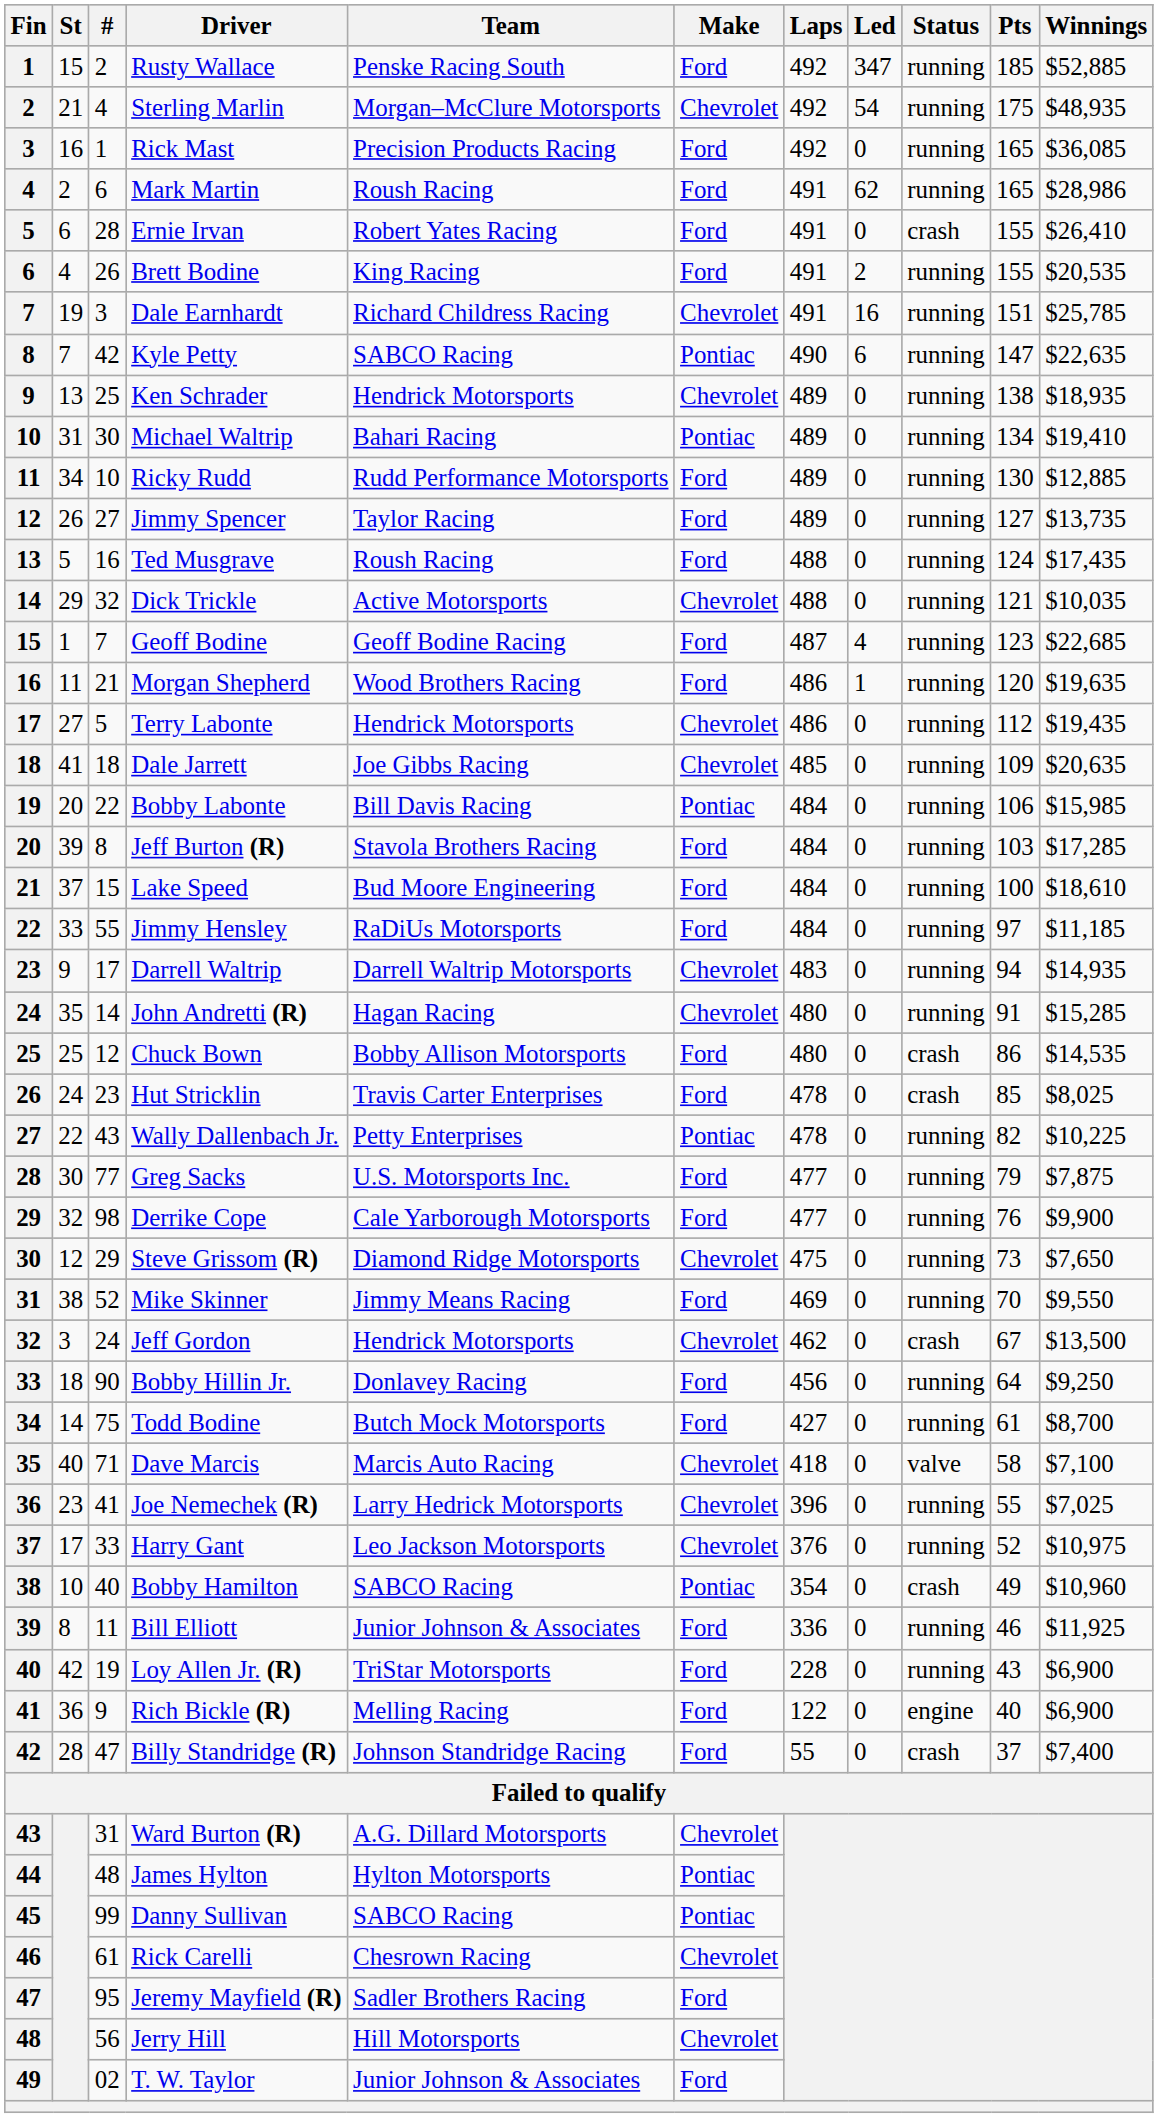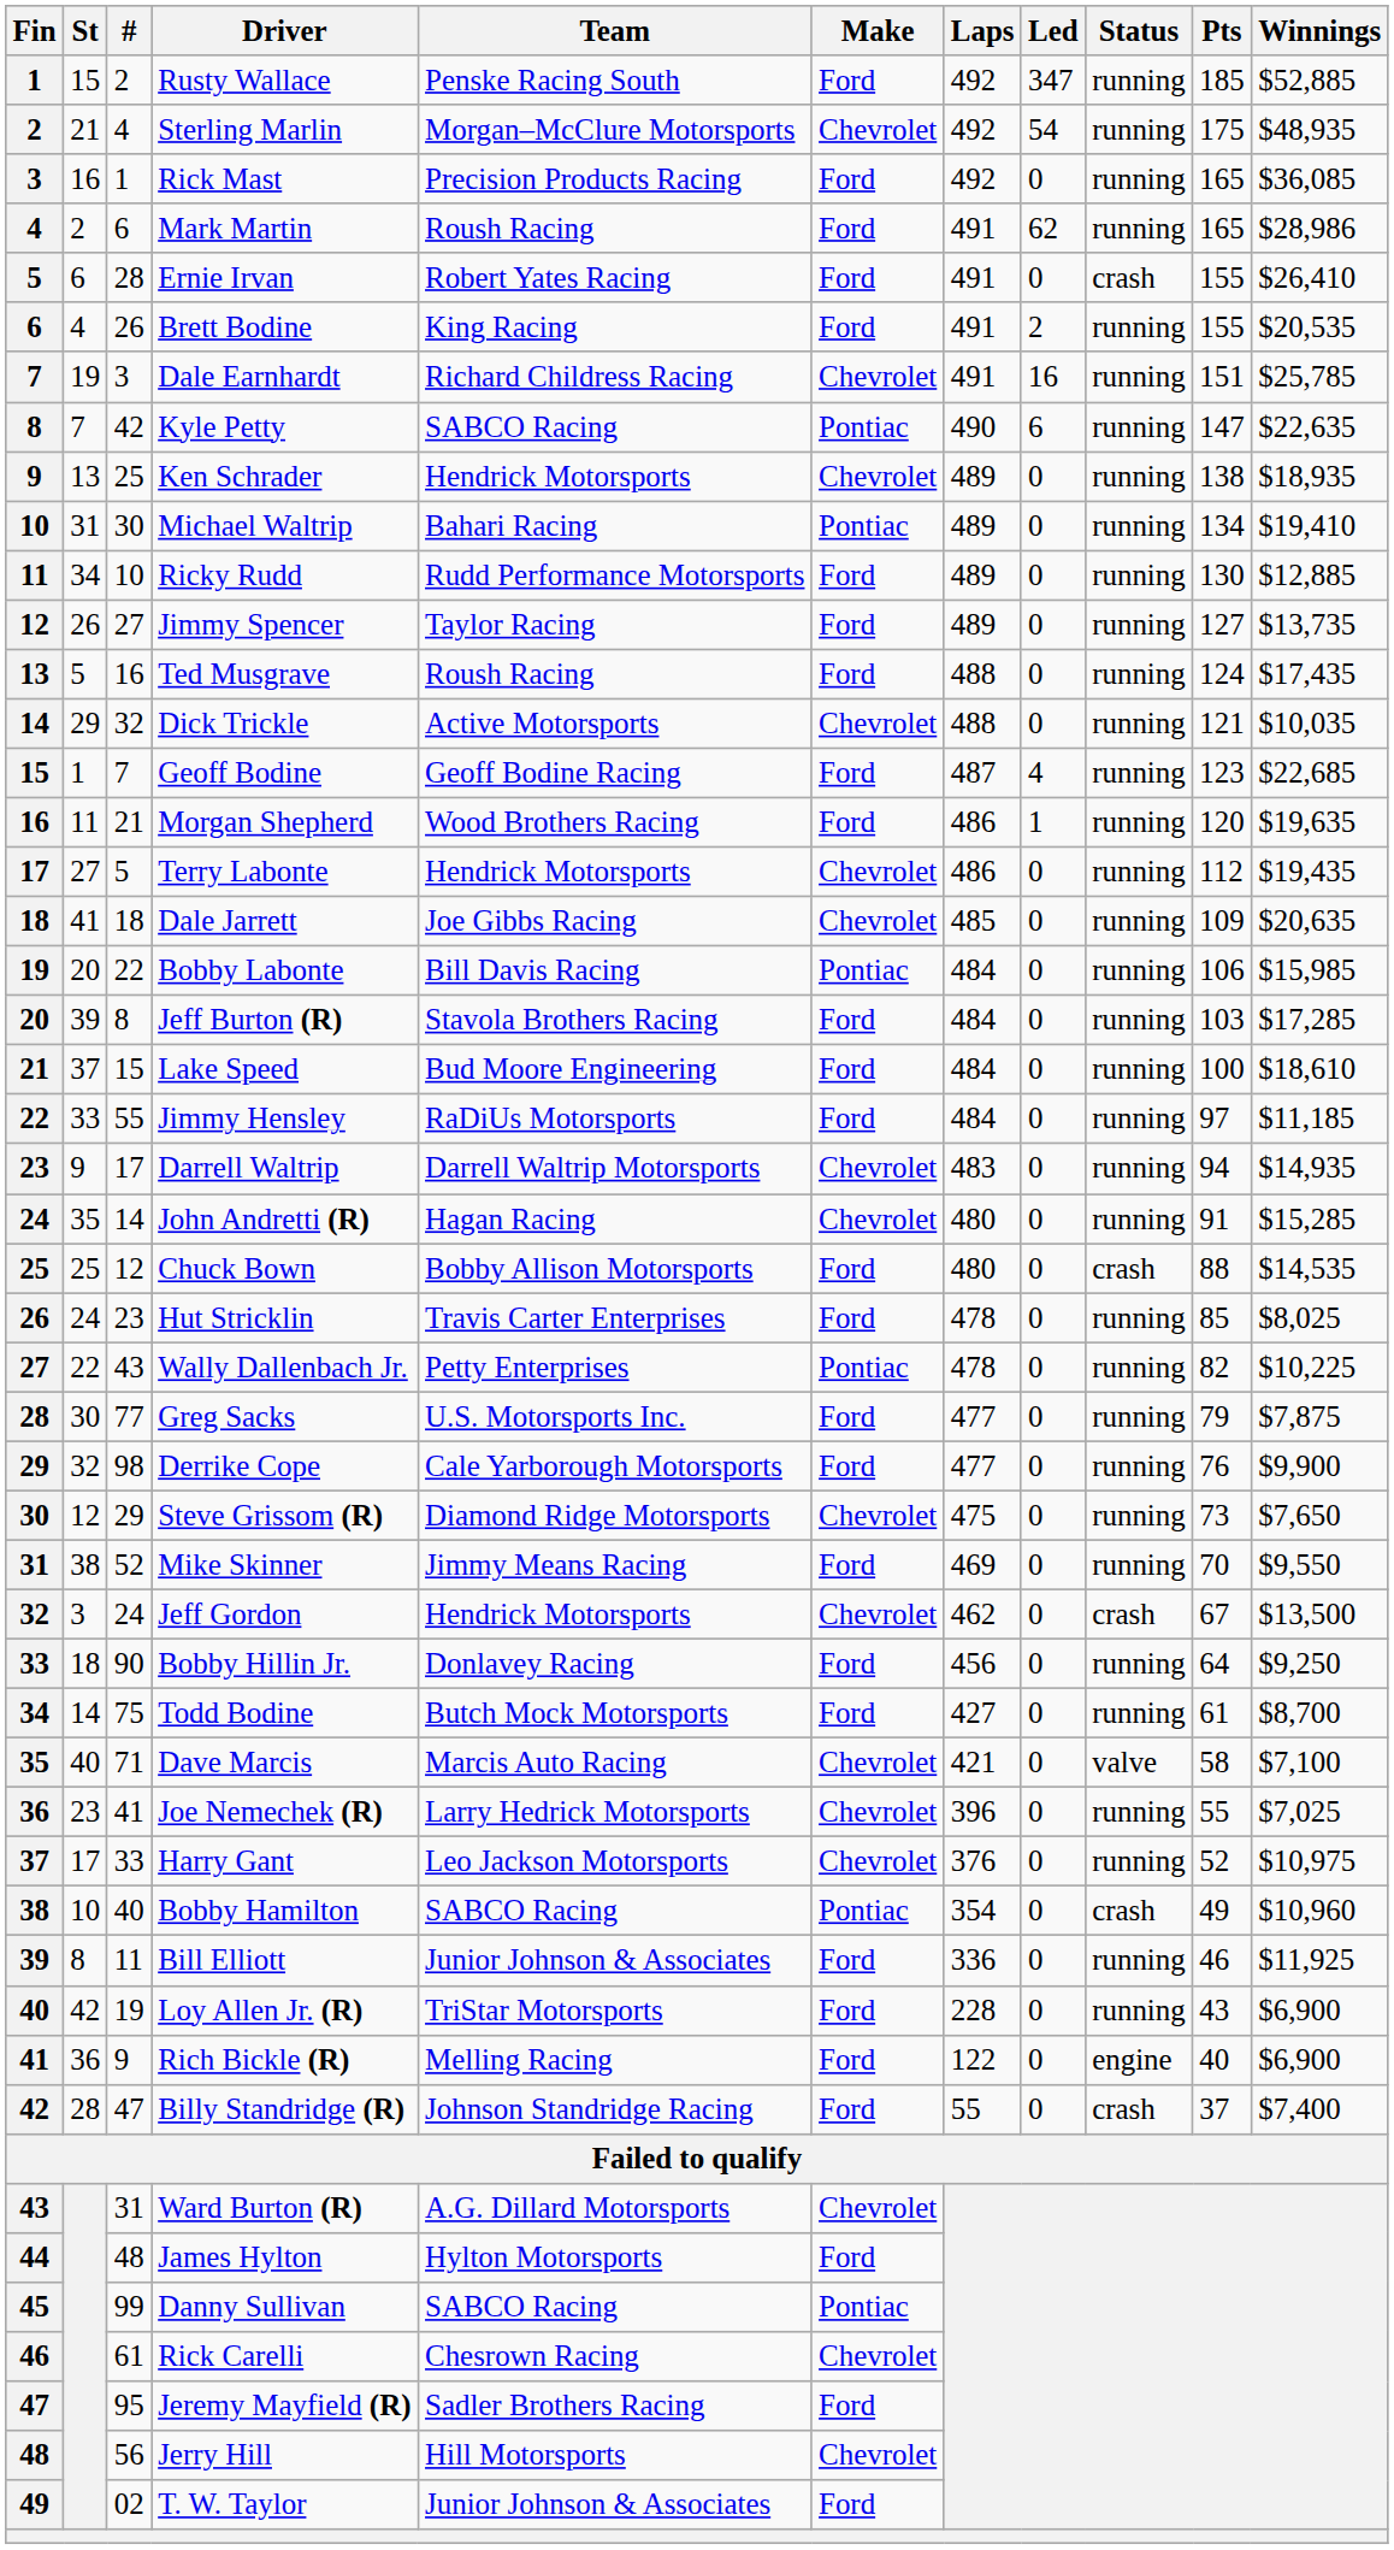 <table class="wikitable" style="font-size:95%">
 <tr>
 <th>Fin</th>
 <th>St</th>
 <th>#</th>
 <th>Driver</th>
 <th>Team</th>
 <th>Make</th>
 <th>Laps</th>
 <th>Led</th>
 <th>Status</th>
 <th>Pts</th>
 <th>Winnings</th>
 </tr>
 <tr>
 <th>1</th>
 <td>15</td>
 <td>2</td>
 <td><a href='#'>Rusty Wallace</a></td>
 <td><a href='#'>Penske Racing South</a></td>
 <td><a href='#'>Ford</a></td>
 <td>492</td>
 <td>347</td>
 <td>running</td>
 <td>185</td>
 <td>$52,885</td>
 </tr>
 <tr>
 <th>2</th>
 <td>21</td>
 <td>4</td>
 <td><a href='#'>Sterling Marlin</a></td>
 <td><a href='#'>Morgan–McClure Motorsports</a></td>
 <td><a href='#'>Chevrolet</a></td>
 <td>492</td>
 <td>54</td>
 <td>running</td>
 <td>175</td>
 <td>$48,935</td>
 </tr>
 <tr>
 <th>3</th>
 <td>16</td>
 <td>1</td>
 <td><a href='#'>Rick Mast</a></td>
 <td><a href='#'>Precision Products Racing</a></td>
 <td><a href='#'>Ford</a></td>
 <td>492</td>
 <td>0</td>
 <td>running</td>
 <td>165</td>
 <td>$36,085</td>
 </tr>
 <tr>
 <th>4</th>
 <td>2</td>
 <td>6</td>
 <td><a href='#'>Mark Martin</a></td>
 <td><a href='#'>Roush Racing</a></td>
 <td><a href='#'>Ford</a></td>
 <td>491</td>
 <td>62</td>
 <td>running</td>
 <td>165</td>
 <td>$28,986</td>
 </tr>
 <tr>
 <th>5</th>
 <td>6</td>
 <td>28</td>
 <td><a href='#'>Ernie Irvan</a></td>
 <td><a href='#'>Robert Yates Racing</a></td>
 <td><a href='#'>Ford</a></td>
 <td>491</td>
 <td>0</td>
 <td>crash</td>
 <td>155</td>
 <td>$26,410</td>
 </tr>
 <tr>
 <th>6</th>
 <td>4</td>
 <td>26</td>
 <td><a href='#'>Brett Bodine</a></td>
 <td><a href='#'>King Racing</a></td>
 <td><a href='#'>Ford</a></td>
 <td>491</td>
 <td>2</td>
 <td>running</td>
 <td>155</td>
 <td>$20,535</td>
 </tr>
 <tr>
 <th>7</th>
 <td>19</td>
 <td>3</td>
 <td><a href='#'>Dale Earnhardt</a></td>
 <td><a href='#'>Richard Childress Racing</a></td>
 <td><a href='#'>Chevrolet</a></td>
 <td>491</td>
 <td>16</td>
 <td>running</td>
 <td>151</td>
 <td>$25,785</td>
 </tr>
 <tr>
 <th>8</th>
 <td>7</td>
 <td>42</td>
 <td><a href='#'>Kyle Petty</a></td>
 <td><a href='#'>SABCO Racing</a></td>
 <td><a href='#'>Pontiac</a></td>
 <td>490</td>
 <td>6</td>
 <td>running</td>
 <td>147</td>
 <td>$22,635</td>
 </tr>
 <tr>
 <th>9</th>
 <td>13</td>
 <td>25</td>
 <td><a href='#'>Ken Schrader</a></td>
 <td><a href='#'>Hendrick Motorsports</a></td>
 <td><a href='#'>Chevrolet</a></td>
 <td>489</td>
 <td>0</td>
 <td>running</td>
 <td>138</td>
 <td>$18,935</td>
 </tr>
 <tr>
 <th>10</th>
 <td>31</td>
 <td>30</td>
 <td><a href='#'>Michael Waltrip</a></td>
 <td><a href='#'>Bahari Racing</a></td>
 <td><a href='#'>Pontiac</a></td>
 <td>489</td>
 <td>0</td>
 <td>running</td>
 <td>134</td>
 <td>$19,410</td>
 </tr>
 <tr>
 <th>11</th>
 <td>34</td>
 <td>10</td>
 <td><a href='#'>Ricky Rudd</a></td>
 <td><a href='#'>Rudd Performance Motorsports</a></td>
 <td><a href='#'>Ford</a></td>
 <td>489</td>
 <td>0</td>
 <td>running</td>
 <td>130</td>
 <td>$12,885</td>
 </tr>
 <tr>
 <th>12</th>
 <td>26</td>
 <td>27</td>
 <td><a href='#'>Jimmy Spencer</a></td>
 <td><a href='#'>Taylor Racing</a></td>
 <td><a href='#'>Ford</a></td>
 <td>489</td>
 <td>0</td>
 <td>running</td>
 <td>127</td>
 <td>$13,735</td>
 </tr>
 <tr>
 <th>13</th>
 <td>5</td>
 <td>16</td>
 <td><a href='#'>Ted Musgrave</a></td>
 <td><a href='#'>Roush Racing</a></td>
 <td><a href='#'>Ford</a></td>
 <td>488</td>
 <td>0</td>
 <td>running</td>
 <td>124</td>
 <td>$17,435</td>
 </tr>
 <tr>
 <th>14</th>
 <td>29</td>
 <td>32</td>
 <td><a href='#'>Dick Trickle</a></td>
 <td><a href='#'>Active Motorsports</a></td>
 <td><a href='#'>Chevrolet</a></td>
 <td>488</td>
 <td>0</td>
 <td>running</td>
 <td>121</td>
 <td>$10,035</td>
 </tr>
 <tr>
 <th>15</th>
 <td>1</td>
 <td>7</td>
 <td><a href='#'>Geoff Bodine</a></td>
 <td><a href='#'>Geoff Bodine Racing</a></td>
 <td><a href='#'>Ford</a></td>
 <td>487</td>
 <td>4</td>
 <td>running</td>
 <td>123</td>
 <td>$22,685</td>
 </tr>
 <tr>
 <th>16</th>
 <td>11</td>
 <td>21</td>
 <td><a href='#'>Morgan Shepherd</a></td>
 <td><a href='#'>Wood Brothers Racing</a></td>
 <td><a href='#'>Ford</a></td>
 <td>486</td>
 <td>1</td>
 <td>running</td>
 <td>120</td>
 <td>$19,635</td>
 </tr>
 <tr>
 <th>17</th>
 <td>27</td>
 <td>5</td>
 <td><a href='#'>Terry Labonte</a></td>
 <td><a href='#'>Hendrick Motorsports</a></td>
 <td><a href='#'>Chevrolet</a></td>
 <td>486</td>
 <td>0</td>
 <td>running</td>
 <td>112</td>
 <td>$19,435</td>
 </tr>
 <tr>
 <th>18</th>
 <td>41</td>
 <td>18</td>
 <td><a href='#'>Dale Jarrett</a></td>
 <td><a href='#'>Joe Gibbs Racing</a></td>
 <td><a href='#'>Chevrolet</a></td>
 <td>485</td>
 <td>0</td>
 <td>running</td>
 <td>109</td>
 <td>$20,635</td>
 </tr>
 <tr>
 <th>19</th>
 <td>20</td>
 <td>22</td>
 <td><a href='#'>Bobby Labonte</a></td>
 <td><a href='#'>Bill Davis Racing</a></td>
 <td><a href='#'>Pontiac</a></td>
 <td>484</td>
 <td>0</td>
 <td>running</td>
 <td>106</td>
 <td>$15,985</td>
 </tr>
 <tr>
 <th>20</th>
 <td>39</td>
 <td>8</td>
 <td><a href='#'>Jeff Burton</a> <strong>(R)</strong></td>
 <td><a href='#'>Stavola Brothers Racing</a></td>
 <td><a href='#'>Ford</a></td>
 <td>484</td>
 <td>0</td>
 <td>running</td>
 <td>103</td>
 <td>$17,285</td>
 </tr>
 <tr>
 <th>21</th>
 <td>37</td>
 <td>15</td>
 <td><a href='#'>Lake Speed</a></td>
 <td><a href='#'>Bud Moore Engineering</a></td>
 <td><a href='#'>Ford</a></td>
 <td>484</td>
 <td>0</td>
 <td>running</td>
 <td>100</td>
 <td>$18,610</td>
 </tr>
 <tr>
 <th>22</th>
 <td>33</td>
 <td>55</td>
 <td><a href='#'>Jimmy Hensley</a></td>
 <td><a href='#'>RaDiUs Motorsports</a></td>
 <td><a href='#'>Ford</a></td>
 <td>484</td>
 <td>0</td>
 <td>running</td>
 <td>97</td>
 <td>$11,185</td>
 </tr>
 <tr>
 <th>23</th>
 <td>9</td>
 <td>17</td>
 <td><a href='#'>Darrell Waltrip</a></td>
 <td><a href='#'>Darrell Waltrip Motorsports</a></td>
 <td><a href='#'>Chevrolet</a></td>
 <td>483</td>
 <td>0</td>
 <td>running</td>
 <td>94</td>
 <td>$14,935</td>
 </tr>
 <tr>
 <th>24</th>
 <td>35</td>
 <td>14</td>
 <td><a href='#'>John Andretti</a> <strong>(R)</strong></td>
 <td><a href='#'>Hagan Racing</a></td>
 <td><a href='#'>Chevrolet</a></td>
 <td>480</td>
 <td>0</td>
 <td>running</td>
 <td>91</td>
 <td>$15,285</td>
 </tr>
 <tr>
 <th>25</th>
 <td>25</td>
 <td>12</td>
 <td><a href='#'>Chuck Bown</a></td>
 <td><a href='#'>Bobby Allison Motorsports</a></td>
 <td><a href='#'>Ford</a></td>
 <td>480</td>
 <td>0</td>
 <td>crash</td>
-<td>86</td>
+<td>88</td>
 <td>$14,535</td>
 </tr>
 <tr>
 <th>26</th>
 <td>24</td>
 <td>23</td>
 <td><a href='#'>Hut Stricklin</a></td>
 <td><a href='#'>Travis Carter Enterprises</a></td>
 <td><a href='#'>Ford</a></td>
 <td>478</td>
 <td>0</td>
-<td>crash</td>
+<td>running</td>
 <td>85</td>
 <td>$8,025</td>
 </tr>
 <tr>
 <th>27</th>
 <td>22</td>
 <td>43</td>
 <td><a href='#'>Wally Dallenbach Jr.</a></td>
 <td><a href='#'>Petty Enterprises</a></td>
 <td><a href='#'>Pontiac</a></td>
 <td>478</td>
 <td>0</td>
 <td>running</td>
 <td>82</td>
 <td>$10,225</td>
 </tr>
 <tr>
 <th>28</th>
 <td>30</td>
 <td>77</td>
 <td><a href='#'>Greg Sacks</a></td>
 <td><a href='#'>U.S. Motorsports Inc.</a></td>
 <td><a href='#'>Ford</a></td>
 <td>477</td>
 <td>0</td>
 <td>running</td>
 <td>79</td>
 <td>$7,875</td>
 </tr>
 <tr>
 <th>29</th>
 <td>32</td>
 <td>98</td>
 <td><a href='#'>Derrike Cope</a></td>
 <td><a href='#'>Cale Yarborough Motorsports</a></td>
 <td><a href='#'>Ford</a></td>
 <td>477</td>
 <td>0</td>
 <td>running</td>
 <td>76</td>
 <td>$9,900</td>
 </tr>
 <tr>
 <th>30</th>
 <td>12</td>
 <td>29</td>
 <td><a href='#'>Steve Grissom</a> <strong>(R)</strong></td>
 <td><a href='#'>Diamond Ridge Motorsports</a></td>
 <td><a href='#'>Chevrolet</a></td>
 <td>475</td>
 <td>0</td>
 <td>running</td>
 <td>73</td>
 <td>$7,650</td>
 </tr>
 <tr>
 <th>31</th>
 <td>38</td>
 <td>52</td>
 <td><a href='#'>Mike Skinner</a></td>
 <td><a href='#'>Jimmy Means Racing</a></td>
 <td><a href='#'>Ford</a></td>
 <td>469</td>
 <td>0</td>
 <td>running</td>
 <td>70</td>
 <td>$9,550</td>
 </tr>
 <tr>
 <th>32</th>
 <td>3</td>
 <td>24</td>
 <td><a href='#'>Jeff Gordon</a></td>
 <td><a href='#'>Hendrick Motorsports</a></td>
 <td><a href='#'>Chevrolet</a></td>
 <td>462</td>
 <td>0</td>
 <td>crash</td>
 <td>67</td>
 <td>$13,500</td>
 </tr>
 <tr>
 <th>33</th>
 <td>18</td>
 <td>90</td>
 <td><a href='#'>Bobby Hillin Jr.</a></td>
 <td><a href='#'>Donlavey Racing</a></td>
 <td><a href='#'>Ford</a></td>
 <td>456</td>
 <td>0</td>
 <td>running</td>
 <td>64</td>
 <td>$9,250</td>
 </tr>
 <tr>
 <th>34</th>
 <td>14</td>
 <td>75</td>
 <td><a href='#'>Todd Bodine</a></td>
 <td><a href='#'>Butch Mock Motorsports</a></td>
 <td><a href='#'>Ford</a></td>
 <td>427</td>
 <td>0</td>
 <td>running</td>
 <td>61</td>
 <td>$8,700</td>
 </tr>
 <tr>
 <th>35</th>
 <td>40</td>
 <td>71</td>
 <td><a href='#'>Dave Marcis</a></td>
 <td><a href='#'>Marcis Auto Racing</a></td>
 <td><a href='#'>Chevrolet</a></td>
-<td>418</td>
+<td>421</td>
 <td>0</td>
 <td>valve</td>
 <td>58</td>
 <td>$7,100</td>
 </tr>
 <tr>
 <th>36</th>
 <td>23</td>
 <td>41</td>
 <td><a href='#'>Joe Nemechek</a> <strong>(R)</strong></td>
 <td><a href='#'>Larry Hedrick Motorsports</a></td>
 <td><a href='#'>Chevrolet</a></td>
 <td>396</td>
 <td>0</td>
 <td>running</td>
 <td>55</td>
 <td>$7,025</td>
 </tr>
 <tr>
 <th>37</th>
 <td>17</td>
 <td>33</td>
 <td><a href='#'>Harry Gant</a></td>
 <td><a href='#'>Leo Jackson Motorsports</a></td>
 <td><a href='#'>Chevrolet</a></td>
 <td>376</td>
 <td>0</td>
 <td>running</td>
 <td>52</td>
 <td>$10,975</td>
 </tr>
 <tr>
 <th>38</th>
 <td>10</td>
 <td>40</td>
 <td><a href='#'>Bobby Hamilton</a></td>
 <td><a href='#'>SABCO Racing</a></td>
 <td><a href='#'>Pontiac</a></td>
 <td>354</td>
 <td>0</td>
 <td>crash</td>
 <td>49</td>
 <td>$10,960</td>
 </tr>
 <tr>
 <th>39</th>
 <td>8</td>
 <td>11</td>
 <td><a href='#'>Bill Elliott</a></td>
 <td><a href='#'>Junior Johnson & Associates</a></td>
 <td><a href='#'>Ford</a></td>
 <td>336</td>
 <td>0</td>
 <td>running</td>
 <td>46</td>
 <td>$11,925</td>
 </tr>
 <tr>
 <th>40</th>
 <td>42</td>
 <td>19</td>
 <td><a href='#'>Loy Allen Jr.</a> <strong>(R)</strong></td>
 <td><a href='#'>TriStar Motorsports</a></td>
 <td><a href='#'>Ford</a></td>
 <td>228</td>
 <td>0</td>
 <td>running</td>
 <td>43</td>
 <td>$6,900</td>
 </tr>
 <tr>
 <th>41</th>
 <td>36</td>
 <td>9</td>
 <td><a href='#'>Rich Bickle</a> <strong>(R)</strong></td>
 <td><a href='#'>Melling Racing</a></td>
 <td><a href='#'>Ford</a></td>
 <td>122</td>
 <td>0</td>
 <td>engine</td>
 <td>40</td>
 <td>$6,900</td>
 </tr>
 <tr>
 <th>42</th>
 <td>28</td>
 <td>47</td>
 <td><a href='#'>Billy Standridge</a> <strong>(R)</strong></td>
 <td><a href='#'>Johnson Standridge Racing</a></td>
 <td><a href='#'>Ford</a></td>
 <td>55</td>
 <td>0</td>
 <td>crash</td>
 <td>37</td>
 <td>$7,400</td>
 </tr>
 <tr>
 <th colspan="11">Failed to qualify</th>
 </tr>
 <tr>
 <th>43</th>
 <th rowspan="7"></th>
 <td>31</td>
 <td><a href='#'>Ward Burton</a> <strong>(R)</strong></td>
 <td><a href='#'>A.G. Dillard Motorsports</a></td>
 <td><a href='#'>Chevrolet</a></td>
 <th colspan="5" rowspan="7"></th>
 </tr>
 <tr>
 <th>44</th>
 <td>48</td>
 <td><a href='#'>James Hylton</a></td>
 <td><a href='#'>Hylton Motorsports</a></td>
-<td><a href='#'>Pontiac</a></td>
+<td><a href='#'>Ford</a></td>
 </tr>
 <tr>
 <th>45</th>
 <td>99</td>
 <td><a href='#'>Danny Sullivan</a></td>
 <td><a href='#'>SABCO Racing</a></td>
 <td><a href='#'>Pontiac</a></td>
 </tr>
 <tr>
 <th>46</th>
 <td>61</td>
 <td><a href='#'>Rick Carelli</a></td>
 <td><a href='#'>Chesrown Racing</a></td>
 <td><a href='#'>Chevrolet</a></td>
 </tr>
 <tr>
 <th>47</th>
 <td>95</td>
 <td><a href='#'>Jeremy Mayfield</a> <strong>(R)</strong></td>
 <td><a href='#'>Sadler Brothers Racing</a></td>
 <td><a href='#'>Ford</a></td>
 </tr>
 <tr>
 <th>48</th>
 <td>56</td>
 <td><a href='#'>Jerry Hill</a></td>
 <td><a href='#'>Hill Motorsports</a></td>
 <td><a href='#'>Chevrolet</a></td>
 </tr>
 <tr>
 <th>49</th>
 <td>02</td>
 <td><a href='#'>T. W. Taylor</a></td>
 <td><a href='#'>Junior Johnson & Associates</a></td>
 <td><a href='#'>Ford</a></td>
 </tr>
 <tr>
 <th colspan="11"></th>
 </tr>
 </table>
